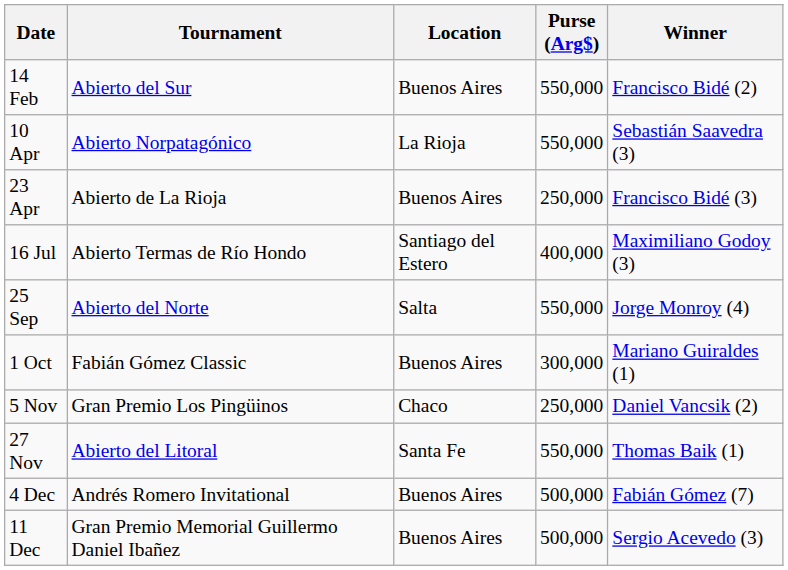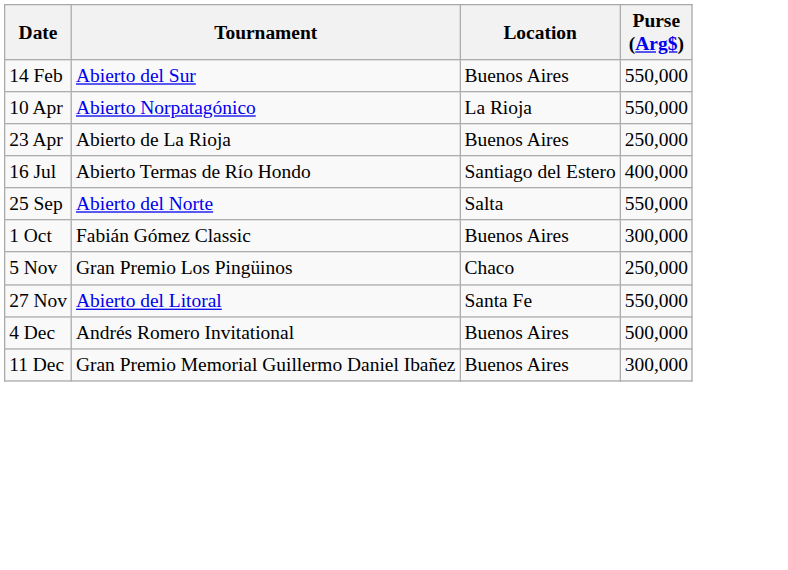 <table class="wikitable" style="font-size:95%">
 <tr>
 <th>Date</th>
 <th>Tournament</th>
 <th>Location</th>
 <th>Purse<br>(<a href='#'>Arg$</a>)</th>
-<th>Winner</th>
 </tr>
 <tr>
 <td>14 Feb</td>
 <td><a href='#'>Abierto del Sur</a></td>
 <td>Buenos Aires</td>
 <td align=right>550,000</td>
-<td> <a href='#'>Francisco Bidé</a> (2)</td>
 </tr>
 <tr>
 <td>10 Apr</td>
 <td><a href='#'>Abierto Norpatagónico</a></td>
 <td>La Rioja</td>
 <td align=right>550,000</td>
-<td> <a href='#'>Sebastián Saavedra</a> (3)</td>
 </tr>
 <tr>
 <td>23 Apr</td>
 <td>Abierto de La Rioja</td>
 <td>Buenos Aires</td>
 <td align=right>250,000</td>
-<td> <a href='#'>Francisco Bidé</a> (3)</td>
 </tr>
 <tr>
 <td>16 Jul</td>
 <td>Abierto Termas de Río Hondo</td>
 <td>Santiago del Estero</td>
 <td align=right>400,000</td>
-<td> <a href='#'>Maximiliano Godoy</a> (3)</td>
 </tr>
 <tr>
 <td>25 Sep</td>
 <td><a href='#'>Abierto del Norte</a></td>
 <td>Salta</td>
 <td align=right>550,000</td>
-<td> <a href='#'>Jorge Monroy</a> (4)</td>
 </tr>
 <tr>
 <td>1 Oct</td>
 <td>Fabián Gómez Classic</td>
 <td>Buenos Aires</td>
 <td align=right>300,000</td>
-<td> <a href='#'>Mariano Guiraldes</a> (1)</td>
 </tr>
 <tr>
 <td>5 Nov</td>
 <td>Gran Premio Los Pingüinos</td>
 <td>Chaco</td>
 <td align=right>250,000</td>
-<td> <a href='#'>Daniel Vancsik</a> (2)</td>
 </tr>
 <tr>
 <td>27 Nov</td>
 <td><a href='#'>Abierto del Litoral</a></td>
 <td>Santa Fe</td>
 <td align=right>550,000</td>
-<td> <a href='#'>Thomas Baik</a> (1)</td>
 </tr>
 <tr>
 <td>4 Dec</td>
 <td>Andrés Romero Invitational</td>
 <td>Buenos Aires</td>
 <td align=right>500,000</td>
-<td> <a href='#'>Fabián Gómez</a> (7)</td>
 </tr>
 <tr>
 <td>11 Dec</td>
 <td>Gran Premio Memorial Guillermo Daniel Ibañez</td>
 <td>Buenos Aires</td>
-<td align=right>500,000</td>
-<td> <a href='#'>Sergio Acevedo</a> (3)</td>
+<td align=right>300,000</td>
 </tr>
 </table>
